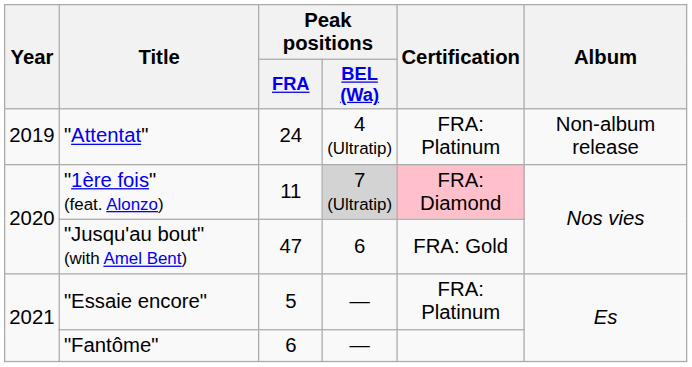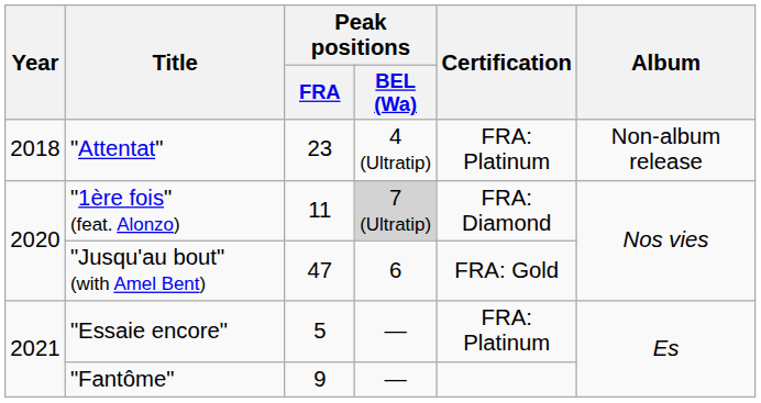 <table class="wikitable sortable">
 <tr>
 <th rowspan="2" align="center">Year</th>
 <th rowspan="2" width="150" align="center">Title</th>
 <th colspan="2" align="center">Peak positions</th>
 <th rowspan="2" width="80" align="center">Certification</th>
 <th rowspan="2" width="120" align="center">Album</th>
 </tr>
 <tr>
 <th scope="col" style="width:3em;font-size:90%;"><a href='#'>FRA</a><br></th>
 <th scope="col" style="width:3em;font-size:90%;"><a href='#'>BEL<br>(Wa)</a><br></th>
 </tr>
 <tr>
-<td align="center">2019</td>
+<td align="center">2018</td>
 <td>"<a href='#'>Attentat</a>"</td>
-<td align="center">24</td>
+<td align="center">23</td>
 <td align="center">4<br><small>(Ultratip)</small></td>
 <td align="center">FRA: Platinum</td>
 <td align="center">Non-album release</td>
 </tr>
 <tr>
 <td rowspan="2" align="center">2020</td>
 <td>"<a href='#'>1ère fois</a>" <br> <small>(feat. <a href='#'>Alonzo</a>)</small></td>
 <td align="center">11</td>
 <td align="center" style="background: lightgrey;">7<br><small>(Ultratip)</small></td>
-<td align="center" style="background: pink;">FRA: Diamond</td>
+<td align="center">FRA: Diamond</td>
 <td rowspan="2" align="center"><em>Nos vies</em></td>
 </tr>
 <tr>
 <td>"Jusqu'au bout" <br><small>(with <a href='#'>Amel Bent</a>)</small></td>
 <td align="center">47</td>
 <td align="center">6</td>
 <td align="center">FRA: Gold</td>
 </tr>
 <tr>
 <td rowspan="2" align="center">2021</td>
 <td>"Essaie encore"</td>
 <td align="center">5</td>
 <td align="center">—</td>
 <td align="center">FRA: Platinum</td>
 <td rowspan="2" align="center"><em>Es</em></td>
 </tr>
 <tr>
 <td>"Fantôme"</td>
-<td align="center">6</td>
+<td align="center">9</td>
 <td align="center">—</td>
 <td align="center"></td>
 </tr>
 </table>
